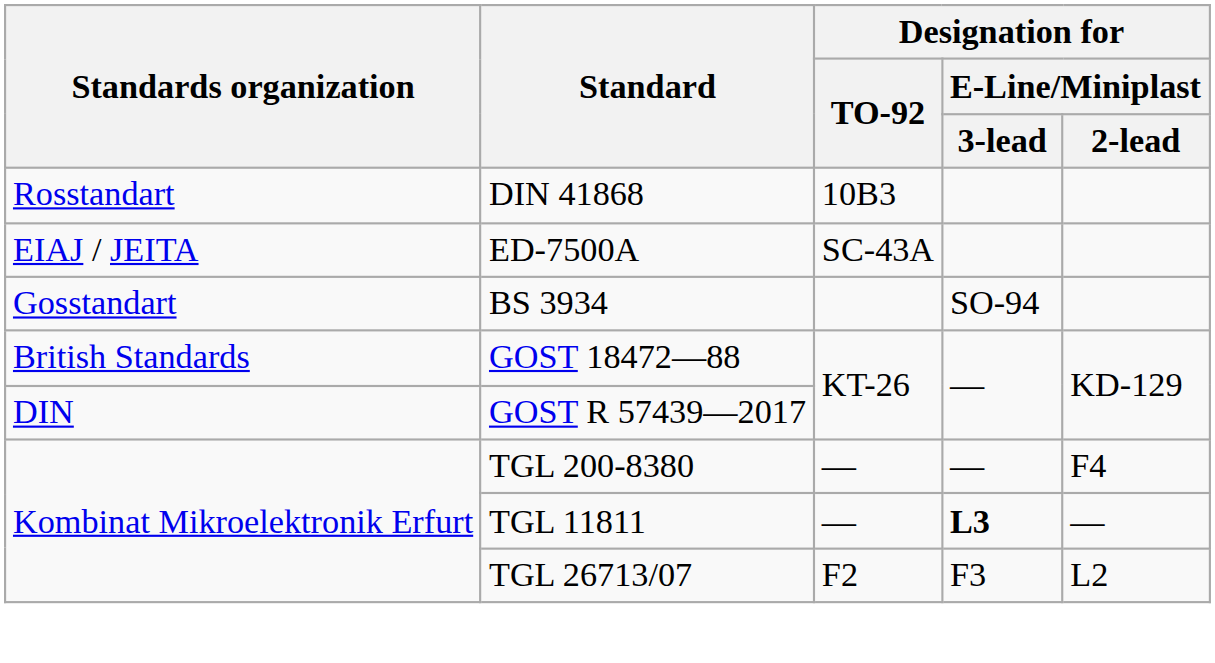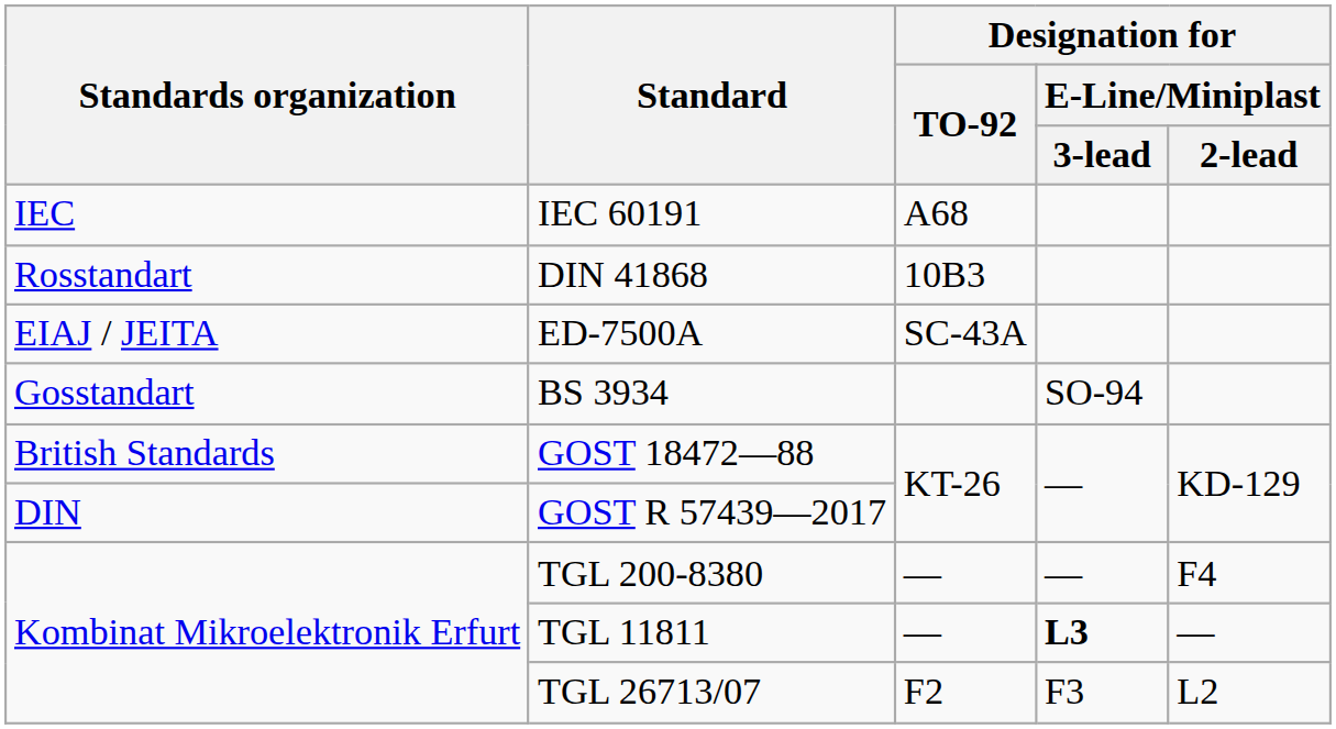 <table class="wikitable sortable">
 <tr>
 <th rowspan=3>Standards organization</th>
 <th rowspan=3>Standard</th>
 <th colspan=3>Designation for</th>
 </tr>
 <tr>
 <th rowspan=2>TO-92</th>
 <th colspan=2>E-Line/Miniplast</th>
 </tr>
 <tr>
 <th>3-lead</th>
 <th>2-lead</th>
+</tr>
+<tr>
+<td><a href='#'>IEC</a></td>
+<td>IEC 60191</td>
+<td>A68</td>
+<td></td>
+<td></td>
 </tr>
 <tr>
 <td><a href='#'>Rosstandart</a></td>
 <td>DIN 41868</td>
 <td>10B3</td>
 <td></td>
 <td></td>
 </tr>
 <tr>
 <td><a href='#'>EIAJ</a> / <a href='#'>JEITA</a></td>
 <td>ED-7500A</td>
 <td>SC-43A</td>
 <td></td>
 <td></td>
 </tr>
 <tr>
 <td><a href='#'>Gosstandart</a></td>
 <td>BS 3934</td>
 <td></td>
 <td>SO-94</td>
 </tr>
 <tr>
 <td><a href='#'>British Standards</a></td>
 <td><a href='#'>GOST</a> 18472—88</td>
 <td rowspan=2>KT-26</td>
 <td rowspan=2>—</td>
 <td rowspan=2>KD-129</td>
 </tr>
 <tr>
 <td><a href='#'>DIN</a></td>
 <td><a href='#'>GOST</a> R 57439—2017</td>
 </tr>
 <tr>
 <td rowspan=3><a href='#'>Kombinat Mikroelektronik Erfurt</a></td>
 <td>TGL 200-8380</td>
 <td>—</td>
 <td>—</td>
 <td>F4</td>
 </tr>
 <tr>
 <td>TGL 11811</td>
 <td>—</td>
 <td><strong>L3</strong></td>
 <td>—</td>
 </tr>
 <tr>
 <td>TGL 26713/07</td>
 <td>F2</td>
 <td>F3</td>
 <td>L2</td>
 </tr>
 </table>
